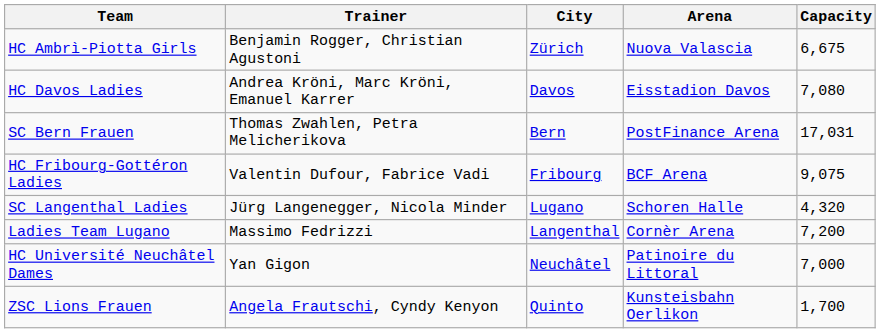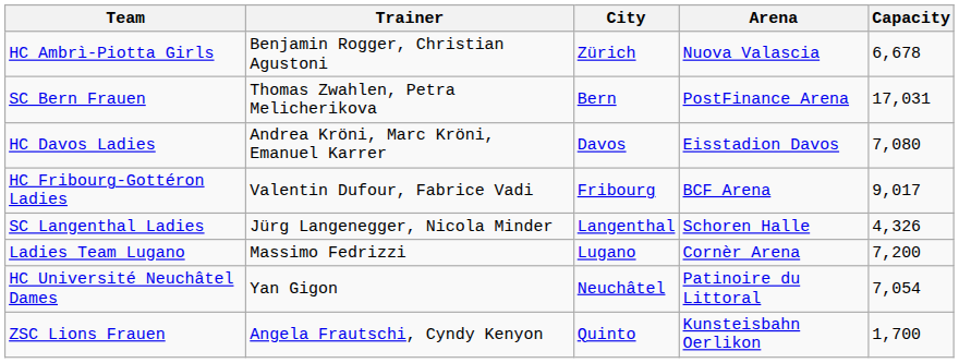 <table class="wikitable" style="text-align:left" width=60%>
 <tr>
 <th>Team</th>
 <th>Trainer</th>
 <th>City</th>
 <th>Arena</th>
 <th>Capacity</th>
 </tr>
 <tr>
 <td><a href='#'>HC Ambrì-Piotta Girls</a></td>
 <td>Benjamin Rogger, Christian Agustoni</td>
 <td><a href='#'>Zürich</a></td>
 <td><a href='#'>Nuova Valascia</a></td>
-<td>6,675</td>
+<td>6,678</td>
+</tr>
+<tr>
+<td><a href='#'>SC Bern Frauen</a></td>
+<td>Thomas Zwahlen, Petra Melicherikova</td>
+<td><a href='#'>Bern</a></td>
+<td><a href='#'>PostFinance Arena</a></td>
+<td>17,031</td>
 </tr>
 <tr>
 <td><a href='#'>HC Davos Ladies</a></td>
 <td>Andrea Kröni, Marc Kröni, Emanuel Karrer</td>
 <td><a href='#'>Davos</a></td>
 <td><a href='#'>Eisstadion Davos</a></td>
 <td>7,080</td>
 </tr>
 <tr>
-<td><a href='#'>SC Bern Frauen</a></td>
-<td>Thomas Zwahlen, Petra Melicherikova</td>
-<td><a href='#'>Bern</a></td>
-<td><a href='#'>PostFinance Arena</a></td>
-<td>17,031</td>
-</tr>
-<tr>
 <td><a href='#'>HC Fribourg-Gottéron Ladies</a></td>
 <td>Valentin Dufour, Fabrice Vadi</td>
 <td><a href='#'>Fribourg</a></td>
 <td><a href='#'>BCF Arena</a></td>
-<td>9,075</td>
+<td>9,017</td>
 </tr>
 <tr>
 <td><a href='#'>SC Langenthal Ladies</a></td>
 <td>Jürg Langenegger, Nicola Minder</td>
-<td><a href='#'>Lugano</a></td>
+<td><a href='#'>Langenthal</a></td>
 <td><a href='#'>Schoren Halle</a></td>
-<td>4,320</td>
+<td>4,326</td>
 </tr>
 <tr>
 <td><a href='#'>Ladies Team Lugano</a></td>
 <td>Massimo Fedrizzi</td>
-<td><a href='#'>Langenthal</a></td>
+<td><a href='#'>Lugano</a></td>
 <td><a href='#'>Cornèr Arena</a></td>
 <td>7,200</td>
 </tr>
 <tr>
 <td><a href='#'>HC Université Neuchâtel Dames</a></td>
 <td>Yan Gigon</td>
 <td><a href='#'>Neuchâtel</a></td>
 <td><a href='#'>Patinoire du Littoral</a></td>
-<td>7,000</td>
+<td>7,054</td>
 </tr>
 <tr>
 <td><a href='#'>ZSC Lions Frauen</a></td>
 <td><a href='#'>Angela Frautschi</a>, Cyndy Kenyon</td>
 <td><a href='#'>Quinto</a></td>
 <td><a href='#'>Kunsteisbahn Oerlikon</a></td>
 <td>1,700</td>
 </tr>
 </table>
